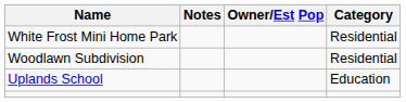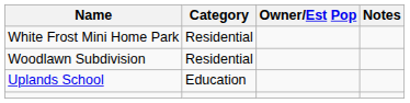 <table class="wikitable sortable">
 <tr>
 <th>Name</th>
+<th>Category</th>
+<th>Owner/<a href='#'>Est</a> <a href='#'>Pop</a></th>
 <th>Notes</th>
-<th>Owner/<a href='#'>Est</a> <a href='#'>Pop</a></th>
-<th>Category</th>
 </tr>
 <tr>
 <td>White Frost Mini Home Park</td>
+<td>Residential</td>
 <td></td>
 <td></td>
-<td>Residential</td>
 </tr>
 <tr>
 <td>Woodlawn Subdivision</td>
+<td>Residential</td>
 <td></td>
 <td></td>
-<td>Residential</td>
 </tr>
 <tr>
 <td><a href='#'>Uplands School</a></td>
+<td>Education</td>
 <td></td>
 <td></td>
-<td>Education</td>
 </tr>
 <tr>
 <td></td>
 <td></td>
 <td></td>
 <td></td>
 </tr>
 </table>
